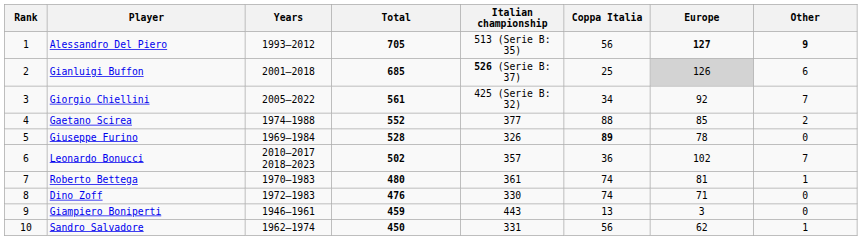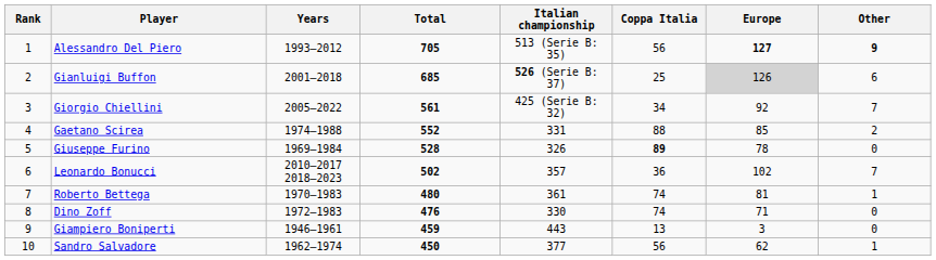 <table class="wikitable sortable" width="90%" style="font-size:100%; text-align: center;">
 <tr>
 <th width="5%">Rank</th>
 <th width="23%">Player</th>
 <th width="10%">Years</th>
 <th width="15%">Total</th>
 <th width="12%">Italian championship</th>
 <th width="10%">Coppa Italia</th>
 <th width="12%">Europe</th>
 <th width="12%">Other</th>
 </tr>
 <tr>
 <td>1</td>
 <td style="text-align:left;"> <a href='#'>Alessandro Del Piero</a></td>
 <td>1993–2012</td>
 <td><strong>705</strong></td>
 <td>513 (Serie B: 35)</td>
 <td>56</td>
 <td><strong>127</strong></td>
 <td><strong>9</strong></td>
 </tr>
 <tr>
 <td>2</td>
 <td style="text-align:left;"> <a href='#'>Gianluigi Buffon</a></td>
 <td>2001–2018<br></td>
 <td><strong>685</strong></td>
 <td><strong>526</strong> (Serie B: 37)</td>
 <td>25</td>
 <td style="background: lightgrey;">126</td>
 <td>6</td>
 </tr>
 <tr>
 <td>3</td>
 <td style="text-align:left;"> <a href='#'>Giorgio Chiellini</a></td>
 <td>2005–2022</td>
 <td><strong>561</strong></td>
 <td>425 (Serie B: 32)</td>
 <td>34</td>
 <td>92</td>
 <td>7</td>
 </tr>
 <tr>
 <td>4</td>
 <td style="text-align:left;"> <a href='#'>Gaetano Scirea</a></td>
 <td>1974–1988</td>
 <td><strong>552</strong></td>
-<td>377</td>
+<td>331</td>
 <td>88</td>
 <td>85</td>
 <td>2</td>
 </tr>
 <tr>
 <td>5</td>
 <td style="text-align:left;"> <a href='#'>Giuseppe Furino</a></td>
 <td>1969–1984</td>
 <td><strong>528</strong></td>
 <td>326</td>
 <td><strong>89</strong></td>
 <td>78</td>
 <td>0</td>
 </tr>
 <tr>
 <td>6</td>
 <td style="text-align:left;"> <a href='#'>Leonardo Bonucci</a></td>
 <td>2010–2017<br>2018–2023</td>
 <td><strong>502</strong></td>
 <td>357</td>
 <td>36</td>
 <td>102</td>
 <td>7</td>
 </tr>
 <tr>
 <td>7</td>
 <td style="text-align:left;"> <a href='#'>Roberto Bettega</a></td>
 <td>1970–1983</td>
 <td><strong>480</strong></td>
 <td>361</td>
 <td>74</td>
 <td>81</td>
 <td>1</td>
 </tr>
 <tr>
 <td>8</td>
 <td style="text-align:left;"> <a href='#'>Dino Zoff</a></td>
 <td>1972–1983</td>
 <td><strong>476</strong></td>
 <td>330</td>
 <td>74</td>
 <td>71</td>
 <td>0</td>
 </tr>
 <tr>
 <td>9</td>
 <td style="text-align:left;"> <a href='#'>Giampiero Boniperti</a></td>
 <td>1946–1961</td>
 <td><strong>459</strong></td>
 <td>443</td>
 <td>13</td>
 <td>3</td>
 <td>0</td>
 </tr>
 <tr>
 <td>10</td>
 <td style="text-align:left;"> <a href='#'>Sandro Salvadore</a></td>
 <td>1962–1974</td>
 <td><strong>450</strong></td>
-<td>331</td>
+<td>377</td>
 <td>56</td>
 <td>62</td>
 <td>1</td>
 </tr>
 </table>
